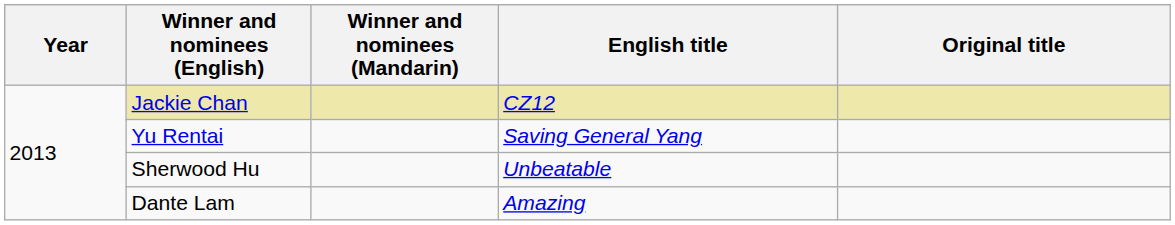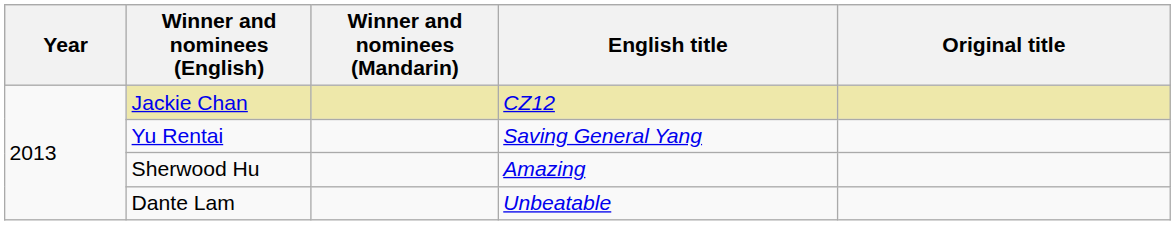 <table class="wikitable" style="width:100%;">
 <tr style="background:#bebebe">
 <th width="100"><strong>Year</strong></th>
 <th width="150"><strong>Winner and nominees<br>(English)</strong></th>
 <th width="150"><strong>Winner and nominees<br>(Mandarin)</strong></th>
 <th width="300"><strong>English title</strong></th>
 <th width="300"><strong>Original title</strong></th>
 </tr>
 <tr>
 <td rowspan="4">2013</td>
 <td style="background:#EEE8AA;"><a href='#'>Jackie Chan</a></td>
 <td style="background:#EEE8AA;"></td>
 <td style="background:#EEE8AA;"><em><a href='#'>CZ12</a></em></td>
 <td style="background:#EEE8AA;"></td>
 </tr>
 <tr>
 <td><a href='#'>Yu Rentai</a></td>
 <td></td>
 <td><em><a href='#'>Saving General Yang</a></em></td>
 <td></td>
 </tr>
 <tr>
 <td>Sherwood Hu</td>
 <td></td>
-<td><em><a href='#'>Unbeatable</a></em></td>
+<td><em><a href='#'>Amazing</a></em></td>
 <td></td>
 </tr>
 <tr>
 <td>Dante Lam</td>
 <td></td>
-<td><em><a href='#'>Amazing</a></em></td>
+<td><em><a href='#'>Unbeatable</a></em></td>
 <td></td>
 </tr>
 </table>
